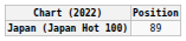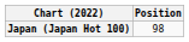 <table class="wikitable plainrowheaders" style="text-align:center">
 <tr>
 <th scope="col">Chart (2022)</th>
 <th scope="col">Position</th>
 </tr>
 <tr>
 <th scope="row">Japan (Japan Hot 100)</th>
-<td>89</td>
+<td>98</td>
 </tr>
 </table>
